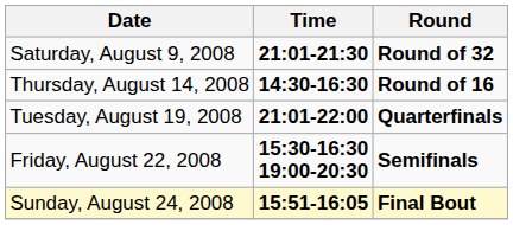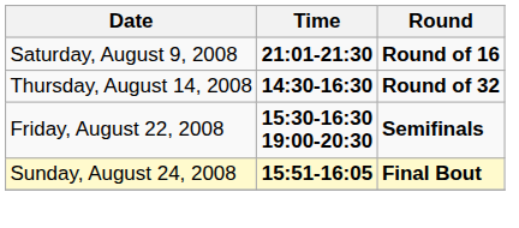 <table class="wikitable">
 <tr>
 <th>Date</th>
 <th>Time</th>
 <th>Round</th>
 </tr>
 <tr>
 <td>Saturday, August 9, 2008</td>
 <td><strong>21:01-21:30</strong></td>
-<td><strong>Round of 32</strong></td>
+<td><strong>Round of 16</strong></td>
 </tr>
 <tr>
 <td>Thursday, August 14, 2008</td>
 <td><strong>14:30-16:30</strong></td>
-<td><strong>Round of 16</strong></td>
-</tr>
-<tr>
-<td>Tuesday, August 19, 2008</td>
-<td><strong>21:01-22:00</strong></td>
-<td><strong>Quarterfinals</strong></td>
+<td><strong>Round of 32</strong></td>
 </tr>
 <tr>
 <td>Friday, August 22, 2008</td>
 <td><strong>15:30-16:30 <br>19:00-20:30</strong></td>
 <td><strong>Semifinals</strong></td>
 </tr>
 <tr>
 <td style=background:lemonchiffon>Sunday, August 24, 2008</td>
 <td style=background:lemonchiffon><strong>15:51-16:05</strong></td>
 <td style=background:lemonchiffon><strong>Final Bout</strong></td>
 </tr>
 <tr>
 </tr>
 </table>
